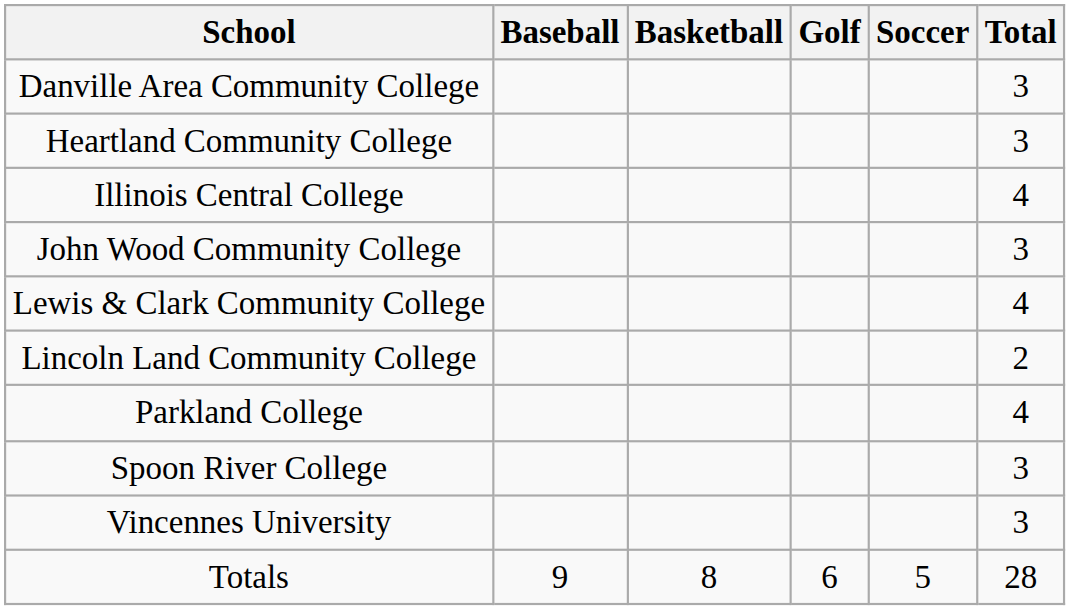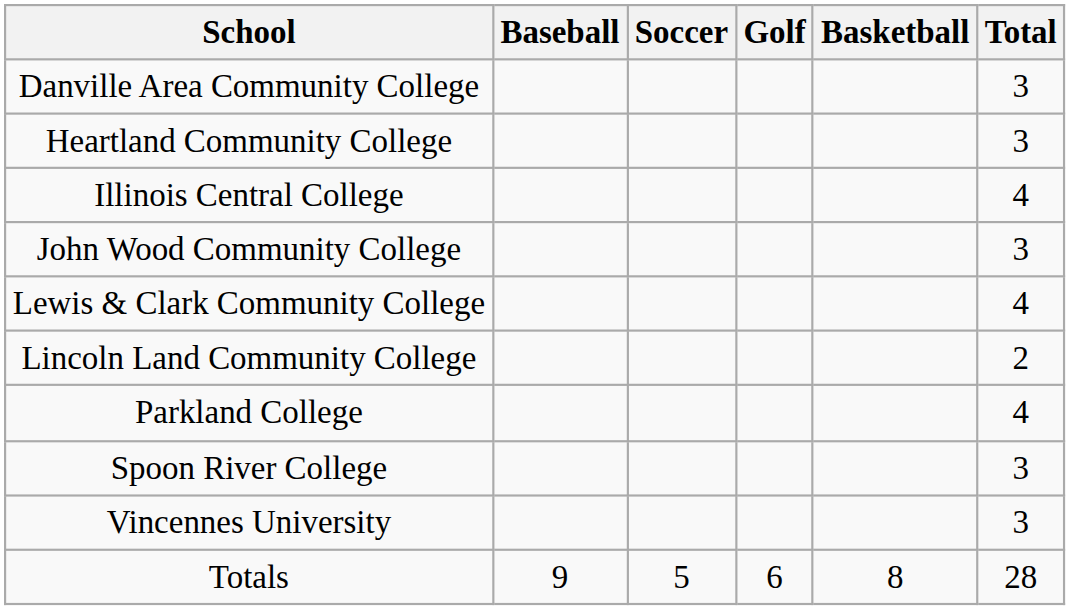 <table class="wikitable" style="text-align: center; font-size: 95%">
 <tr>
 <th scope="col">School</th>
 <th scope="col">Baseball</th>
+<th scope="col">Soccer</th>
+<th scope="col">Golf</th>
 <th scope="col">Basketball</th>
-<th scope="col">Golf</th>
-<th scope="col">Soccer</th>
 <th scope="col">Total</th>
 </tr>
 <tr>
 <td>Danville Area Community College</td>
 <td></td>
 <td></td>
 <td></td>
 <td></td>
 <td>3</td>
 </tr>
 <tr>
 <td>Heartland Community College</td>
 <td></td>
 <td></td>
 <td></td>
 <td></td>
 <td>3</td>
 </tr>
 <tr>
 <td>Illinois Central College</td>
 <td></td>
 <td></td>
 <td></td>
 <td></td>
 <td>4</td>
 </tr>
 <tr>
 <td>John Wood Community College</td>
 <td></td>
 <td></td>
 <td></td>
 <td></td>
 <td>3</td>
 </tr>
 <tr>
 <td>Lewis & Clark Community College</td>
 <td></td>
 <td></td>
 <td></td>
 <td></td>
 <td>4</td>
 </tr>
 <tr>
 <td>Lincoln Land Community College</td>
 <td></td>
 <td></td>
 <td></td>
 <td></td>
 <td>2</td>
 </tr>
 <tr>
 <td>Parkland College</td>
 <td></td>
 <td></td>
 <td></td>
 <td></td>
 <td>4</td>
 </tr>
 <tr>
 <td>Spoon River College</td>
 <td></td>
 <td></td>
 <td></td>
 <td></td>
 <td>3</td>
 </tr>
 <tr>
 <td>Vincennes University</td>
 <td></td>
 <td></td>
 <td></td>
 <td></td>
 <td>3</td>
 </tr>
 <tr>
 <td>Totals</td>
 <td>9</td>
+<td>5</td>
+<td>6</td>
 <td>8</td>
-<td>6</td>
-<td>5</td>
 <td>28</td>
 </tr>
 </table>
